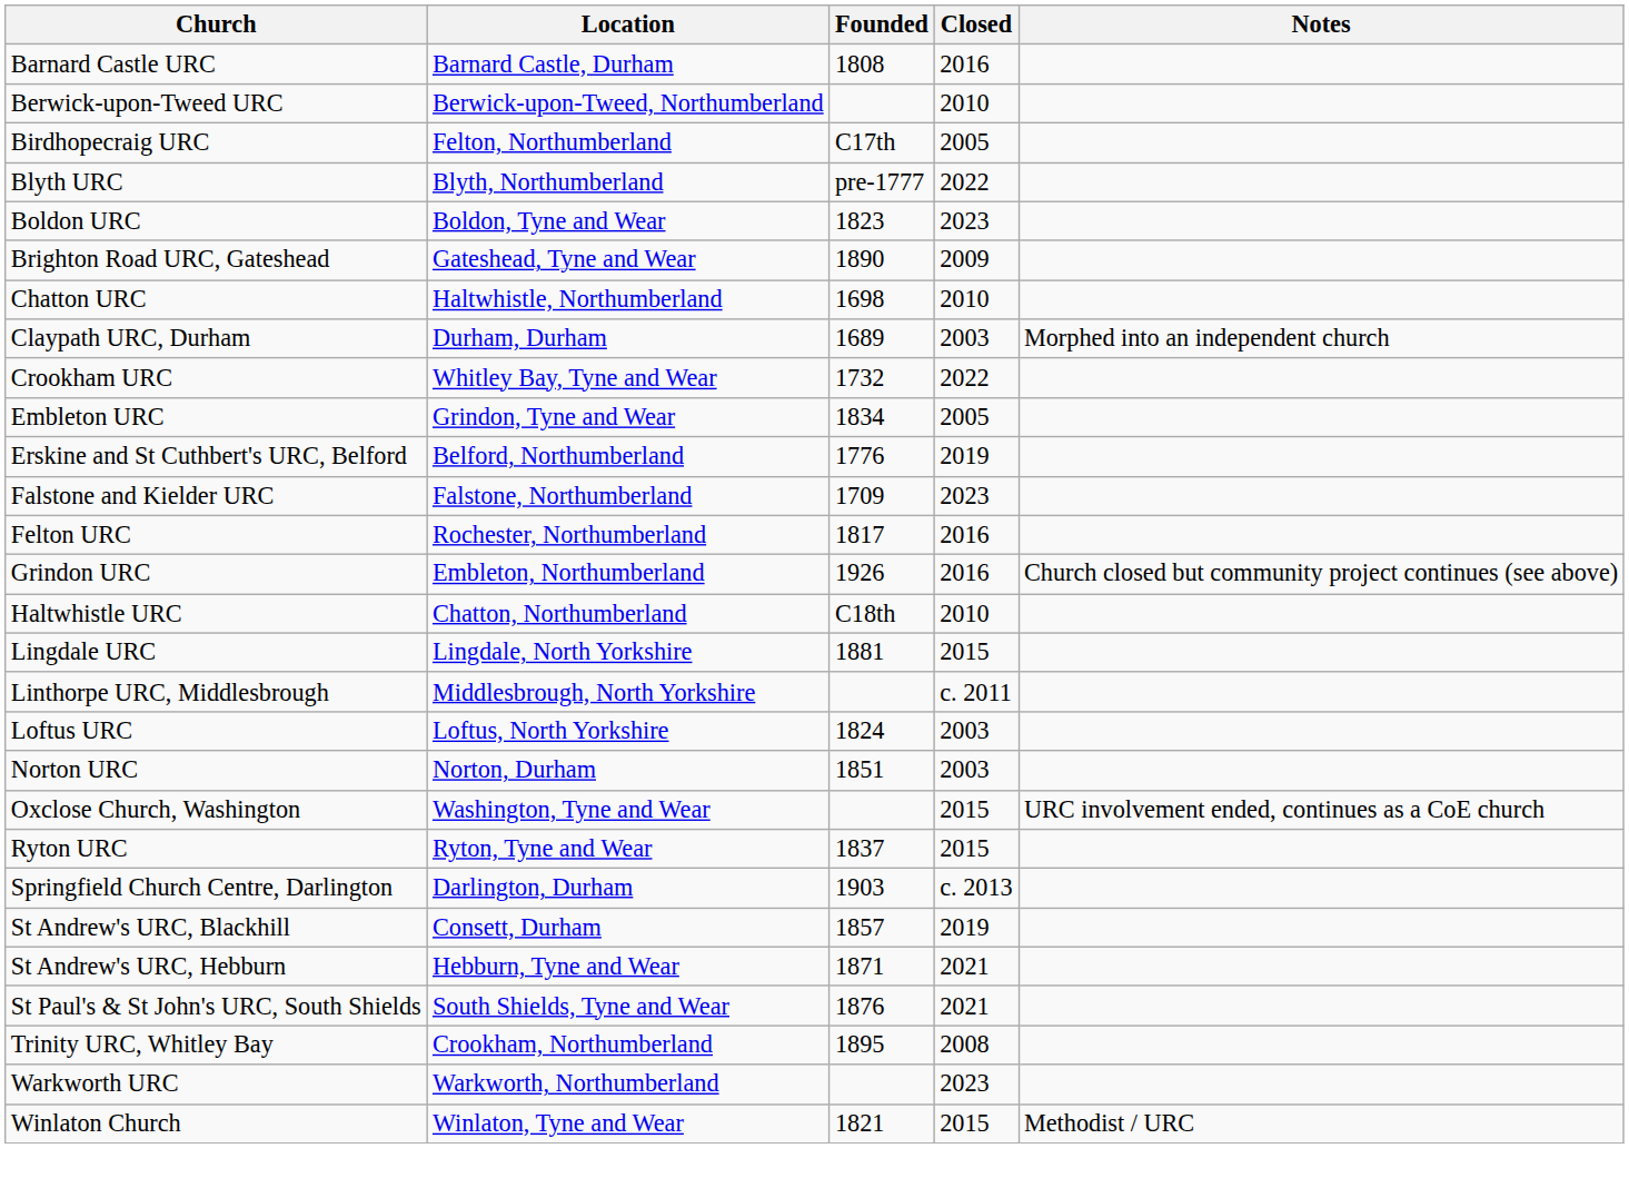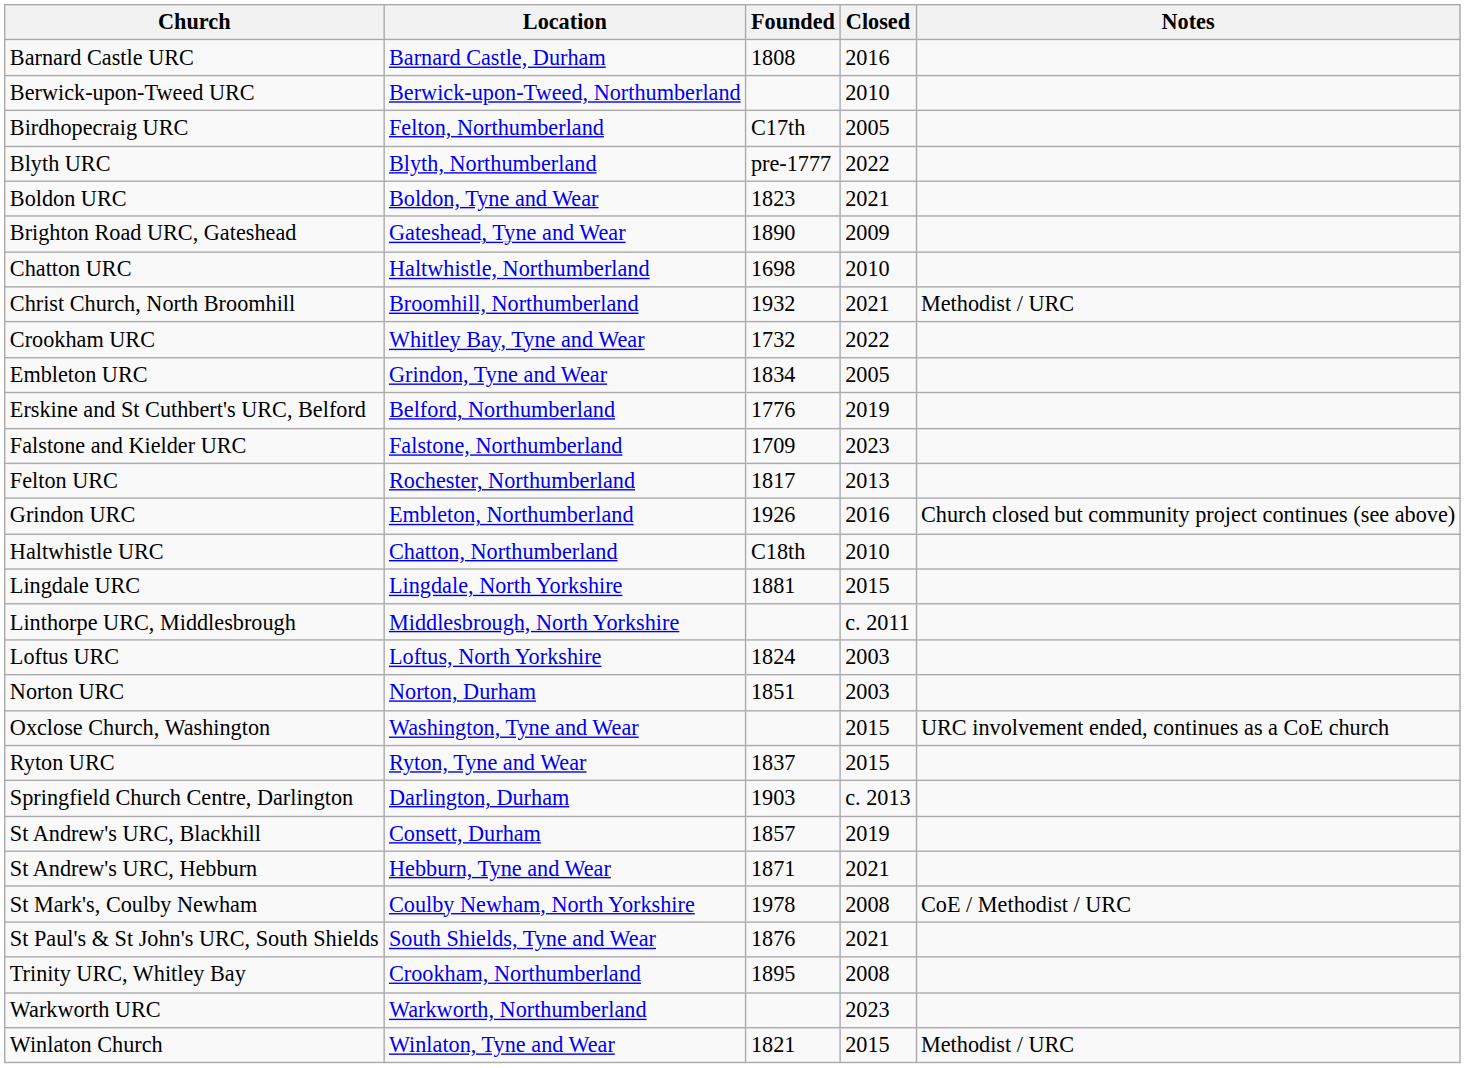 <table class="wikitable sortable">
 <tr>
 <th>Church</th>
 <th>Location</th>
 <th>Founded</th>
 <th>Closed</th>
 <th>Notes</th>
 </tr>
 <tr>
 <td>Barnard Castle URC</td>
 <td><a href='#'>Barnard Castle, Durham</a></td>
 <td>1808</td>
 <td>2016</td>
 <td></td>
 </tr>
 <tr>
 <td>Berwick-upon-Tweed URC</td>
 <td><a href='#'>Berwick-upon-Tweed, Northumberland</a></td>
 <td></td>
 <td>2010</td>
 <td></td>
 </tr>
 <tr>
 <td>Birdhopecraig URC</td>
 <td><a href='#'>Felton, Northumberland</a></td>
 <td>C17th</td>
 <td>2005</td>
 <td></td>
 </tr>
 <tr>
 <td>Blyth URC</td>
 <td><a href='#'>Blyth, Northumberland</a></td>
 <td>pre-1777</td>
 <td>2022</td>
 <td></td>
 </tr>
 <tr>
 <td>Boldon URC</td>
 <td><a href='#'>Boldon, Tyne and Wear</a></td>
 <td>1823</td>
-<td>2023</td>
+<td>2021</td>
 <td></td>
 </tr>
 <tr>
 <td>Brighton Road URC, Gateshead</td>
 <td><a href='#'>Gateshead, Tyne and Wear</a></td>
 <td>1890</td>
 <td>2009</td>
 <td></td>
 </tr>
 <tr>
 <td>Chatton URC</td>
 <td><a href='#'>Haltwhistle, Northumberland</a></td>
 <td>1698</td>
 <td>2010</td>
 <td></td>
 </tr>
 <tr>
-<td>Claypath URC, Durham</td>
-<td><a href='#'>Durham, Durham</a></td>
-<td>1689</td>
-<td>2003</td>
-<td>Morphed into an independent church</td>
+<td>Christ Church, North Broomhill</td>
+<td><a href='#'>Broomhill, Northumberland</a></td>
+<td>1932</td>
+<td>2021</td>
+<td>Methodist / URC</td>
 </tr>
 <tr>
 <td>Crookham URC</td>
 <td><a href='#'>Whitley Bay, Tyne and Wear</a></td>
 <td>1732</td>
 <td>2022</td>
 <td></td>
 </tr>
 <tr>
 <td>Embleton URC</td>
 <td><a href='#'>Grindon, Tyne and Wear</a></td>
 <td>1834</td>
 <td>2005</td>
 <td></td>
 </tr>
 <tr>
 <td>Erskine and St Cuthbert's URC, Belford</td>
 <td><a href='#'>Belford, Northumberland</a></td>
 <td>1776</td>
 <td>2019</td>
 <td></td>
 </tr>
 <tr>
 <td>Falstone and Kielder URC</td>
 <td><a href='#'>Falstone, Northumberland</a></td>
 <td>1709</td>
 <td>2023</td>
 <td></td>
 </tr>
 <tr>
 <td>Felton URC</td>
 <td><a href='#'>Rochester, Northumberland</a></td>
 <td>1817</td>
-<td>2016</td>
+<td>2013</td>
 <td></td>
 </tr>
 <tr>
 <td>Grindon URC</td>
 <td><a href='#'>Embleton, Northumberland</a></td>
 <td>1926</td>
 <td>2016</td>
 <td>Church closed but community project continues (see above)</td>
 </tr>
 <tr>
 <td>Haltwhistle URC</td>
 <td><a href='#'>Chatton, Northumberland</a></td>
 <td>C18th</td>
 <td>2010</td>
 <td></td>
 </tr>
 <tr>
 <td>Lingdale URC</td>
 <td><a href='#'>Lingdale, North Yorkshire</a></td>
 <td>1881</td>
 <td>2015</td>
 <td></td>
 </tr>
 <tr>
 <td>Linthorpe URC, Middlesbrough</td>
 <td><a href='#'>Middlesbrough, North Yorkshire</a></td>
 <td></td>
 <td>c. 2011</td>
 <td></td>
 </tr>
 <tr>
 <td>Loftus URC</td>
 <td><a href='#'>Loftus, North Yorkshire</a></td>
 <td>1824</td>
 <td>2003</td>
 <td></td>
 </tr>
 <tr>
 <td>Norton URC</td>
 <td><a href='#'>Norton, Durham</a></td>
 <td>1851</td>
 <td>2003</td>
 <td></td>
 </tr>
 <tr>
 <td>Oxclose Church, Washington</td>
 <td><a href='#'>Washington, Tyne and Wear</a></td>
 <td></td>
 <td>2015</td>
 <td>URC involvement ended, continues as a CoE church</td>
 </tr>
 <tr>
 <td>Ryton URC</td>
 <td><a href='#'>Ryton, Tyne and Wear</a></td>
 <td>1837</td>
 <td>2015</td>
 <td></td>
 </tr>
 <tr>
 <td>Springfield Church Centre, Darlington</td>
 <td><a href='#'>Darlington, Durham</a></td>
 <td>1903</td>
 <td>c. 2013</td>
 <td></td>
 </tr>
 <tr>
 <td>St Andrew's URC, Blackhill</td>
 <td><a href='#'>Consett, Durham</a></td>
 <td>1857</td>
 <td>2019</td>
 <td></td>
 </tr>
 <tr>
 <td>St Andrew's URC, Hebburn</td>
 <td><a href='#'>Hebburn, Tyne and Wear</a></td>
 <td>1871</td>
 <td>2021</td>
 <td></td>
 </tr>
 <tr>
+<td>St Mark's, Coulby Newham</td>
+<td><a href='#'>Coulby Newham, North Yorkshire</a></td>
+<td>1978</td>
+<td>2008</td>
+<td>CoE / Methodist / URC</td>
+</tr>
+<tr>
 <td>St Paul's & St John's URC, South Shields</td>
 <td><a href='#'>South Shields, Tyne and Wear</a></td>
 <td>1876</td>
 <td>2021</td>
 <td></td>
 </tr>
 <tr>
 <td>Trinity URC, Whitley Bay</td>
 <td><a href='#'>Crookham, Northumberland</a></td>
 <td>1895</td>
 <td>2008</td>
 <td></td>
 </tr>
 <tr>
 <td>Warkworth URC</td>
 <td><a href='#'>Warkworth, Northumberland</a></td>
 <td></td>
 <td>2023</td>
 <td></td>
 </tr>
 <tr>
 <td>Winlaton Church</td>
 <td><a href='#'>Winlaton, Tyne and Wear</a></td>
 <td>1821</td>
 <td>2015</td>
 <td>Methodist / URC</td>
 </tr>
 </table>
